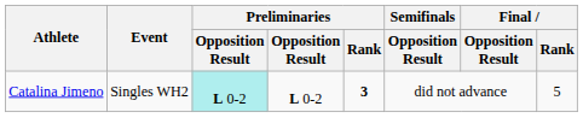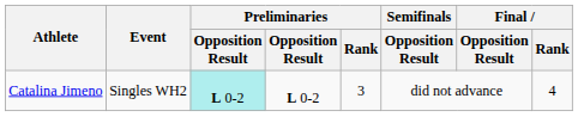 <table class=wikitable style="font-size:90%">
 <tr>
 <th rowspan="2">Athlete</th>
 <th rowspan="2">Event</th>
 <th colspan="3">Preliminaries</th>
 <th>Semifinals</th>
 <th colspan="2">Final / </th>
 </tr>
 <tr>
 <th>Opposition<br>Result</th>
 <th>Opposition<br>Result</th>
 <th>Rank</th>
 <th>Opposition<br>Result</th>
 <th>Opposition<br>Result</th>
 <th>Rank</th>
 </tr>
 <tr align=center>
 <td align=left><a href='#'>Catalina Jimeno</a></td>
 <td align=left>Singles WH2</td>
 <td style="background: paleturquoise;"><br><strong>L</strong> 0-2</td>
 <td><br><strong>L</strong> 0-2</td>
-<td><strong>3</strong></td>
+<td>3</td>
 <td colspan="2">did not advance</td>
-<td>5</td>
+<td>4</td>
 </tr>
 </table>
